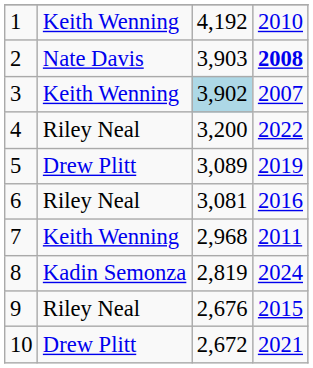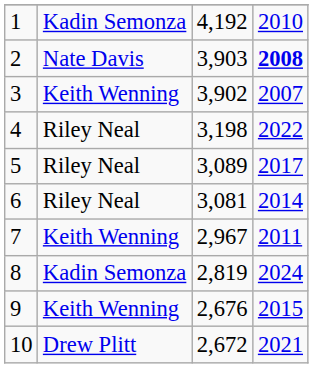 <table class="wikitable">
 <tr>
 </tr>
 <tr>
 <td>1</td>
-<td><a href='#'>Keith Wenning</a></td>
+<td><a href='#'>Kadin Semonza</a></td>
 <td><abbr>4,192</abbr></td>
 <td><a href='#'>2010</a></td>
 </tr>
 <tr>
 <td>2</td>
 <td><a href='#'>Nate Davis</a></td>
 <td><abbr>3,903</abbr></td>
 <td><strong><a href='#'>2008</a></strong></td>
 </tr>
 <tr>
 <td>3</td>
 <td><a href='#'>Keith Wenning</a></td>
-<td style="background: lightblue;"><abbr>3,902</abbr></td>
+<td><abbr>3,902</abbr></td>
 <td><a href='#'>2007</a></td>
 </tr>
 <tr>
 <td>4</td>
 <td>Riley Neal</td>
-<td><abbr>3,200</abbr></td>
+<td><abbr>3,198</abbr></td>
 <td><a href='#'>2022</a></td>
 </tr>
 <tr>
 <td>5</td>
-<td><a href='#'>Drew Plitt</a></td>
+<td>Riley Neal</td>
 <td><abbr>3,089</abbr></td>
-<td><a href='#'>2019</a></td>
+<td><a href='#'>2017</a></td>
 </tr>
 <tr>
 <td>6</td>
 <td>Riley Neal</td>
 <td><abbr>3,081</abbr></td>
-<td><a href='#'>2016</a></td>
+<td><a href='#'>2014</a></td>
 </tr>
 <tr>
 <td>7</td>
 <td><a href='#'>Keith Wenning</a></td>
-<td><abbr>2,968</abbr></td>
+<td><abbr>2,967</abbr></td>
 <td><a href='#'>2011</a></td>
 </tr>
 <tr>
 <td>8</td>
 <td><a href='#'>Kadin Semonza</a></td>
 <td><abbr>2,819</abbr> </td>
 <td><a href='#'>2024</a></td>
 </tr>
 <tr>
 <td>9</td>
-<td>Riley Neal</td>
+<td><a href='#'>Keith Wenning</a></td>
 <td><abbr>2,676</abbr></td>
 <td><a href='#'>2015</a></td>
 </tr>
 <tr>
 <td>10</td>
 <td><a href='#'>Drew Plitt</a></td>
 <td><abbr>2,672</abbr></td>
 <td><a href='#'>2021</a></td>
 </tr>
 </table>
